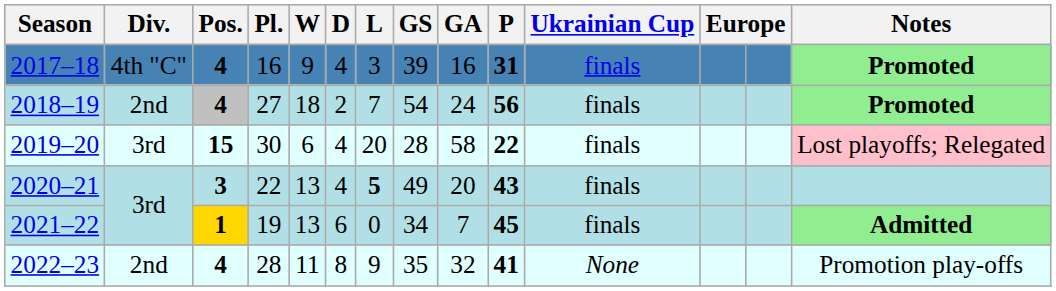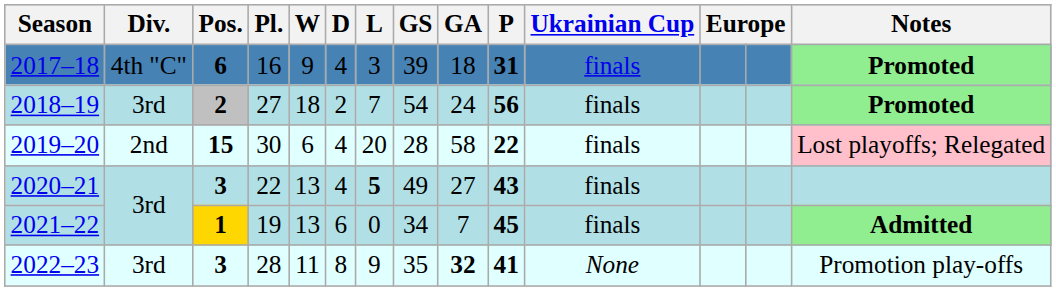 <table class="wikitable">
 <tr>
 <th>Season</th>
 <th>Div.</th>
 <th>Pos.</th>
 <th>Pl.</th>
 <th>W</th>
 <th>D</th>
 <th>L</th>
 <th>GS</th>
 <th>GA</th>
 <th>P</th>
 <th><a href='#'>Ukrainian Cup</a></th>
 <th colspan=2>Europe</th>
 <th>Notes</th>
 </tr>
 <tr bgcolor=SteelBlue>
 <td align=center><a href='#'>2017–18</a></td>
 <td align=center>4th "C"</td>
-<td align=center><strong>4</strong></td>
+<td align=center><strong>6</strong></td>
 <td align=center>16</td>
 <td align=center>9</td>
 <td align=center>4</td>
 <td align=center>3</td>
 <td align=center>39</td>
-<td align=center>16</td>
+<td align=center>18</td>
 <td align=center><strong>31</strong></td>
 <td align=center><a href='#'> finals</a> </td>
 <td align=center></td>
 <td align=center></td>
 <td align=center bgcolor=lightgreen><strong>Promoted</strong></td>
 </tr>
 <tr bgcolor=PowderBlue>
 <td align=center><a href='#'>2018–19</a></td>
-<td align=center>2nd<br></td>
-<td align=center bgcolor=silver><strong>4</strong></td>
+<td align=center>3rd<br></td>
+<td align=center bgcolor=silver><strong>2</strong></td>
 <td align=center>27</td>
 <td align=center>18</td>
 <td align=center>2</td>
 <td align=center>7</td>
 <td align=center>54</td>
 <td align=center>24</td>
 <td align=center><strong>56</strong></td>
 <td align=center> finals</td>
 <td align=center></td>
 <td align=center></td>
 <td align=center bgcolor=lightgreen><strong>Promoted</strong></td>
 </tr>
 <tr bgcolor=LightCyan>
 <td align=center><a href='#'>2019–20</a></td>
-<td align=center>3rd<br></td>
+<td align=center>2nd<br></td>
 <td align=center><strong>15</strong></td>
 <td align=center>30</td>
 <td align=center>6</td>
 <td align=center>4</td>
 <td align=center>20</td>
 <td align=center>28</td>
 <td align=center>58</td>
 <td align=center><strong>22</strong></td>
 <td align=center> finals</td>
 <td align=center></td>
 <td align=center></td>
 <td align=center bgcolor=pink>Lost playoffs; Relegated</td>
 </tr>
 <tr bgcolor=PowderBlue>
 <td align=center><a href='#'>2020–21</a></td>
 <td align=center rowspan=2>3rd<br></td>
 <td align=center><strong>3</strong></td>
 <td align=center>22</td>
 <td align=center>13</td>
 <td align=center>4</td>
 <td align=center><strong>5</strong></td>
 <td align=center>49</td>
-<td align=center>20</td>
+<td align=center>27</td>
 <td align=center><strong>43</strong></td>
 <td align=center> finals</td>
 <td align=center></td>
 <td align=center></td>
 <td align=center></td>
 </tr>
 <tr bgcolor=PowderBlue>
 <td align=center><a href='#'>2021–22</a></td>
 <td align=center  bgcolor=gold><strong>1</strong></td>
 <td align=center>19</td>
 <td align=center>13</td>
 <td align=center>6</td>
 <td align=center>0</td>
 <td align=center>34</td>
 <td align=center>7</td>
 <td align=center><strong>45</strong></td>
 <td align=center> finals</td>
 <td align=center></td>
 <td align=center></td>
 <td align=center bgcolor=lightgreen><strong>Admitted</strong></td>
 </tr>
 <tr bgcolor=LightCyan>
 <td align=center><a href='#'>2022–23</a></td>
-<td align=center>2nd<br></td>
-<td align=center><strong>4</strong></td>
+<td align=center>3rd<br></td>
+<td align=center><strong>3</strong></td>
 <td align=center>28</td>
 <td align=center>11</td>
 <td align=center>8</td>
 <td align=center>9</td>
 <td align=center>35</td>
-<td align=center>32</td>
+<td align=center><strong>32</strong></td>
 <td align=center><strong>41</strong></td>
 <td align=center><em>None</em></td>
 <td align=center></td>
 <td align=center></td>
 <td align=center>Promotion play-offs</td>
 </tr>
 </table>
